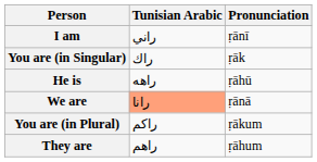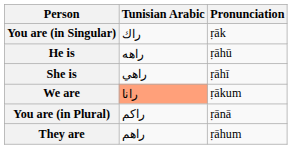 <table class="wikitable">
 <tr>
 <th>Person</th>
 <th>Tunisian Arabic</th>
 <th>Pronunciation</th>
-</tr>
-<tr>
-<th>I am</th>
-<td>راني</td>
-<td>ṛānī</td>
 </tr>
 <tr>
 <th>You are (in Singular)</th>
 <td>راك</td>
 <td>ṛāk</td>
 </tr>
 <tr>
 <th>He is</th>
 <td>راهه</td>
 <td>ṛāhū</td>
 </tr>
 <tr>
+<th>She is</th>
+<td>راهي</td>
+<td>ṛāhī</td>
+</tr>
+<tr>
 <th>We are</th>
 <td style="background: lightsalmon;">رانا</td>
-<td>ṛānā</td>
+<td>ṛākum</td>
 </tr>
 <tr>
 <th>You are (in Plural)</th>
 <td>راكم</td>
-<td>ṛākum</td>
+<td>ṛānā</td>
 </tr>
 <tr>
 <th>They are</th>
 <td>راهم</td>
 <td>ṛāhum</td>
 </tr>
 </table>
